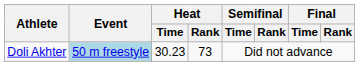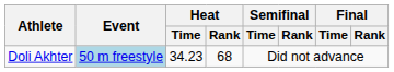 <table class=wikitable style="font-size:90%">
 <tr>
 <th rowspan="2">Athlete</th>
 <th rowspan="2">Event</th>
 <th colspan="2">Heat</th>
 <th colspan="2">Semifinal</th>
 <th colspan="2">Final</th>
 </tr>
 <tr style="font-size:95%">
 <th>Time</th>
 <th>Rank</th>
 <th>Time</th>
 <th>Rank</th>
 <th>Time</th>
 <th>Rank</th>
 </tr>
 <tr align=center>
 <td align=left><a href='#'>Doli Akhter</a></td>
 <td align=left style="background: lightblue;"><a href='#'>50 m freestyle</a></td>
-<td>30.23</td>
-<td>73</td>
+<td>34.23</td>
+<td>68</td>
 <td colspan=4>Did not advance</td>
 </tr>
 </table>
